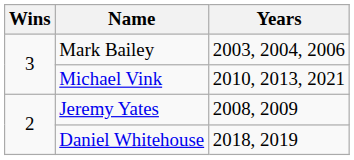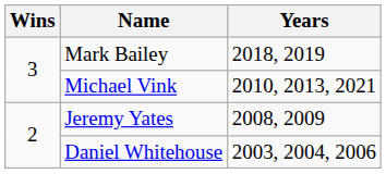 <table class="wikitable plainrowheaders sortable">
 <tr>
 <th>Wins</th>
 <th>Name</th>
 <th>Years</th>
 </tr>
 <tr>
 <td align=center rowspan=2>3</td>
 <td> Mark Bailey</td>
-<td align=left>2003, 2004, 2006</td>
+<td align=left>2018, 2019</td>
 </tr>
 <tr>
 <td> <a href='#'>Michael Vink</a></td>
 <td align=left>2010, 2013, 2021</td>
 </tr>
 <tr>
 <td align=center rowspan=2>2</td>
 <td> <a href='#'>Jeremy Yates</a></td>
 <td align=left>2008, 2009</td>
 </tr>
 <tr>
 <td> <a href='#'>Daniel Whitehouse</a></td>
-<td align=left>2018, 2019</td>
+<td align=left>2003, 2004, 2006</td>
 </tr>
 </table>
